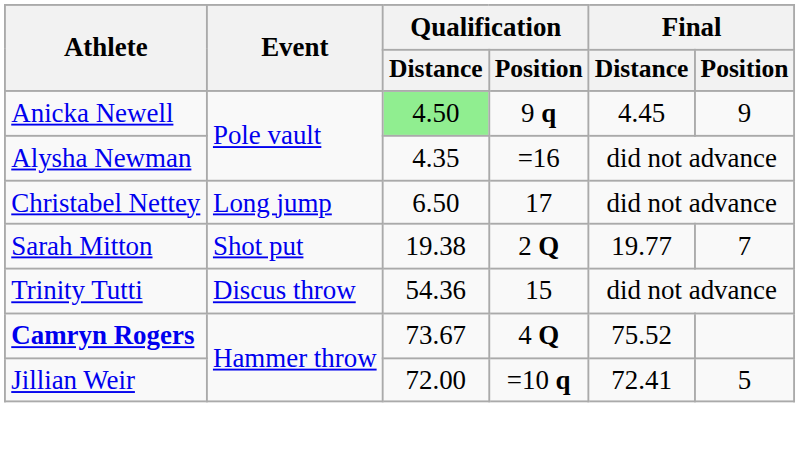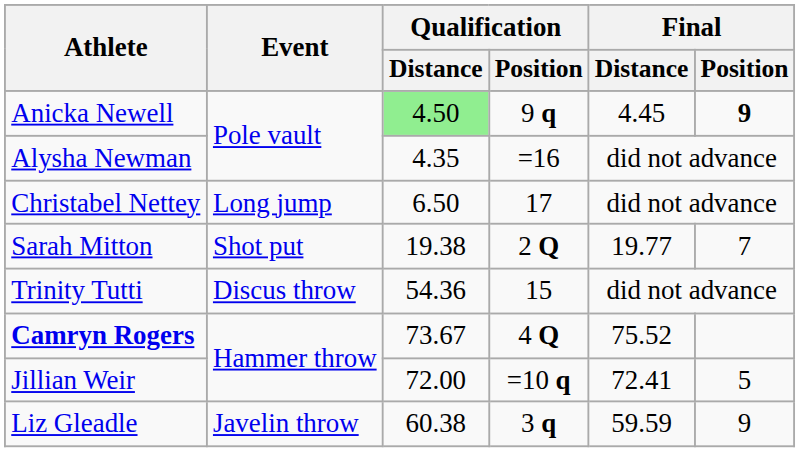 <table class=wikitable style="font-size:90%">
 <tr>
 <th rowspan="2">Athlete</th>
 <th rowspan="2">Event</th>
 <th colspan="2">Qualification</th>
 <th colspan="2">Final</th>
 </tr>
 <tr style="font-size:95%">
 <th>Distance</th>
 <th>Position</th>
 <th>Distance</th>
 <th>Position</th>
 </tr>
 <tr align=center>
 <td align=left><a href='#'>Anicka Newell</a></td>
 <td align=left rowspan=2><a href='#'>Pole vault</a></td>
 <td style="background: lightgreen;">4.50 </td>
 <td>9 <strong>q</strong></td>
 <td>4.45</td>
-<td>9</td>
+<td><strong>9</strong></td>
 </tr>
 <tr align=center>
 <td align=left><a href='#'>Alysha Newman</a></td>
 <td>4.35</td>
 <td>=16</td>
 <td colspan=2>did not advance</td>
 </tr>
 <tr align=center>
 <td align=left><a href='#'>Christabel Nettey</a></td>
 <td align=left><a href='#'>Long jump</a></td>
 <td>6.50</td>
 <td>17</td>
 <td colspan=2>did not advance</td>
 </tr>
 <tr align=center>
 <td align=left><a href='#'>Sarah Mitton</a></td>
 <td align=left><a href='#'>Shot put</a></td>
 <td>19.38</td>
 <td>2 <strong>Q</strong></td>
 <td>19.77</td>
 <td>7</td>
 </tr>
 <tr align=center>
 <td align=left><a href='#'>Trinity Tutti</a></td>
 <td align=left><a href='#'>Discus throw</a></td>
 <td>54.36</td>
 <td>15</td>
 <td colspan=2>did not advance</td>
 </tr>
 <tr align=center>
 <td align=left><strong><a href='#'>Camryn Rogers</a></strong></td>
 <td align=left rowspan=2><a href='#'>Hammer throw</a></td>
 <td>73.67</td>
 <td>4 <strong>Q</strong></td>
 <td>75.52</td>
 <td></td>
 </tr>
 <tr align=center>
 <td align=left><a href='#'>Jillian Weir</a></td>
 <td>72.00</td>
 <td>=10 <strong>q</strong></td>
 <td>72.41</td>
 <td>5</td>
 </tr>
+<tr align=center>
+<td align=left><a href='#'>Liz Gleadle</a></td>
+<td align=left><a href='#'>Javelin throw</a></td>
+<td>60.38</td>
+<td>3 <strong>q</strong></td>
+<td>59.59</td>
+<td>9</td>
+</tr>
 </table>
